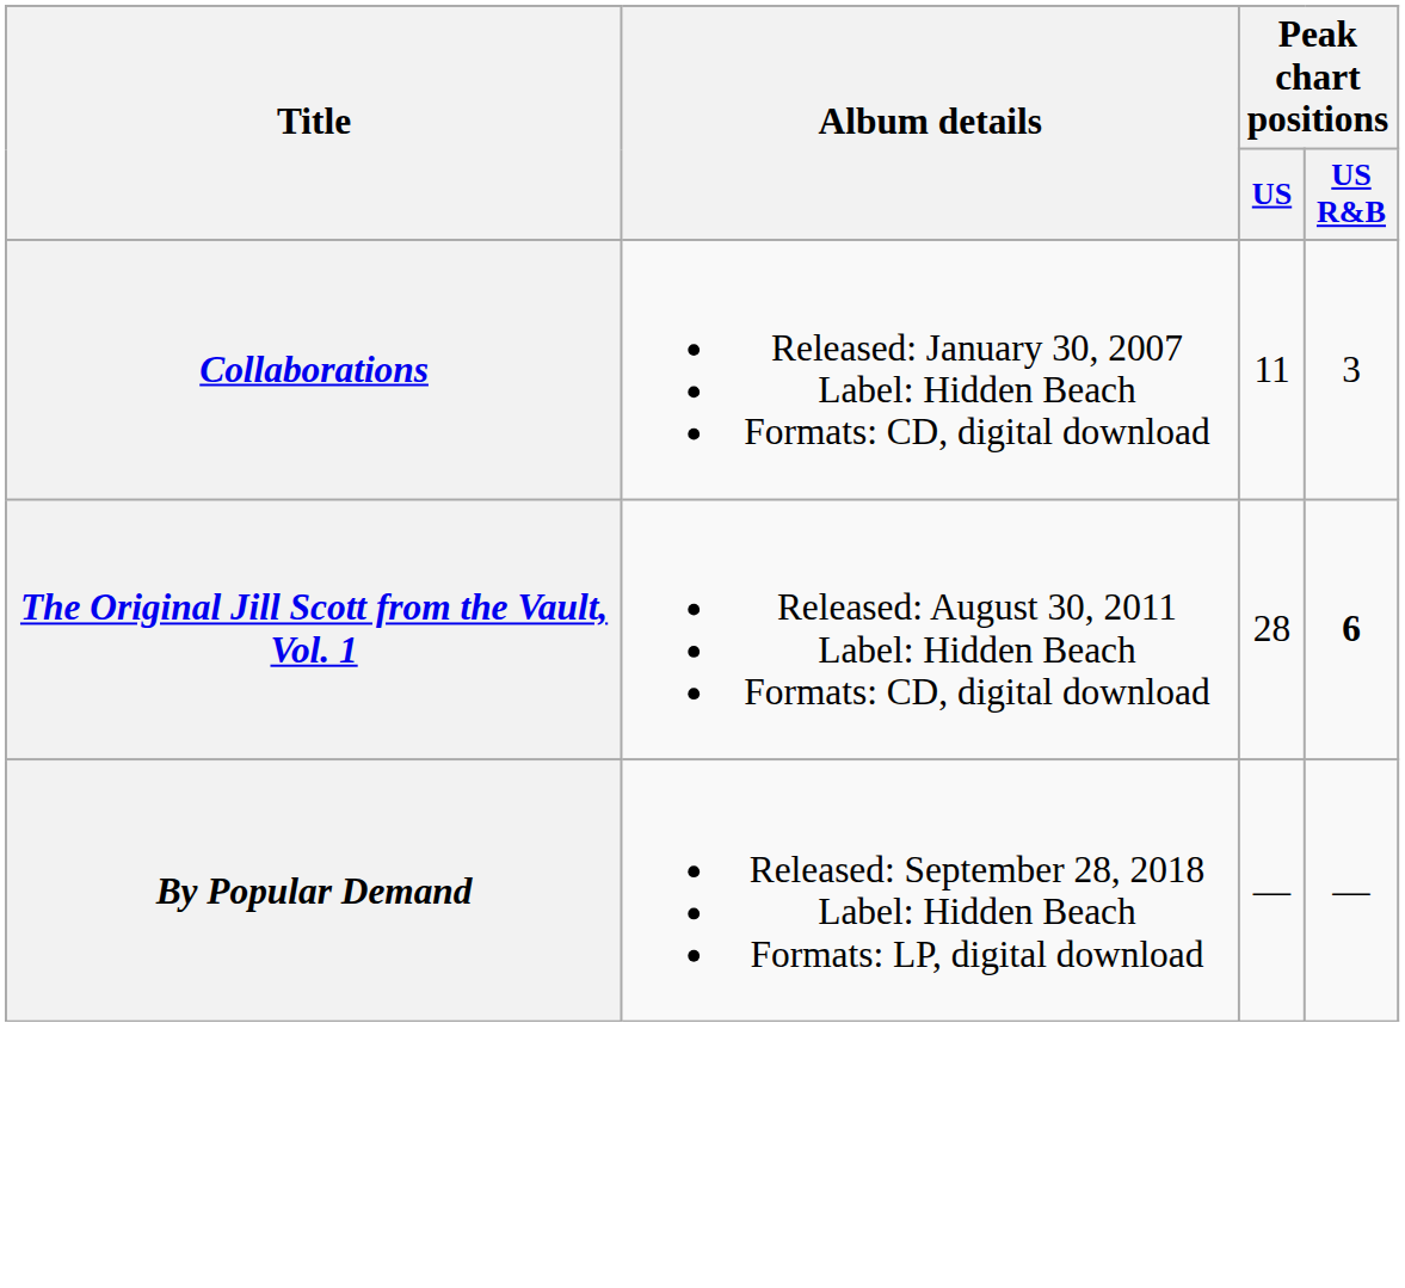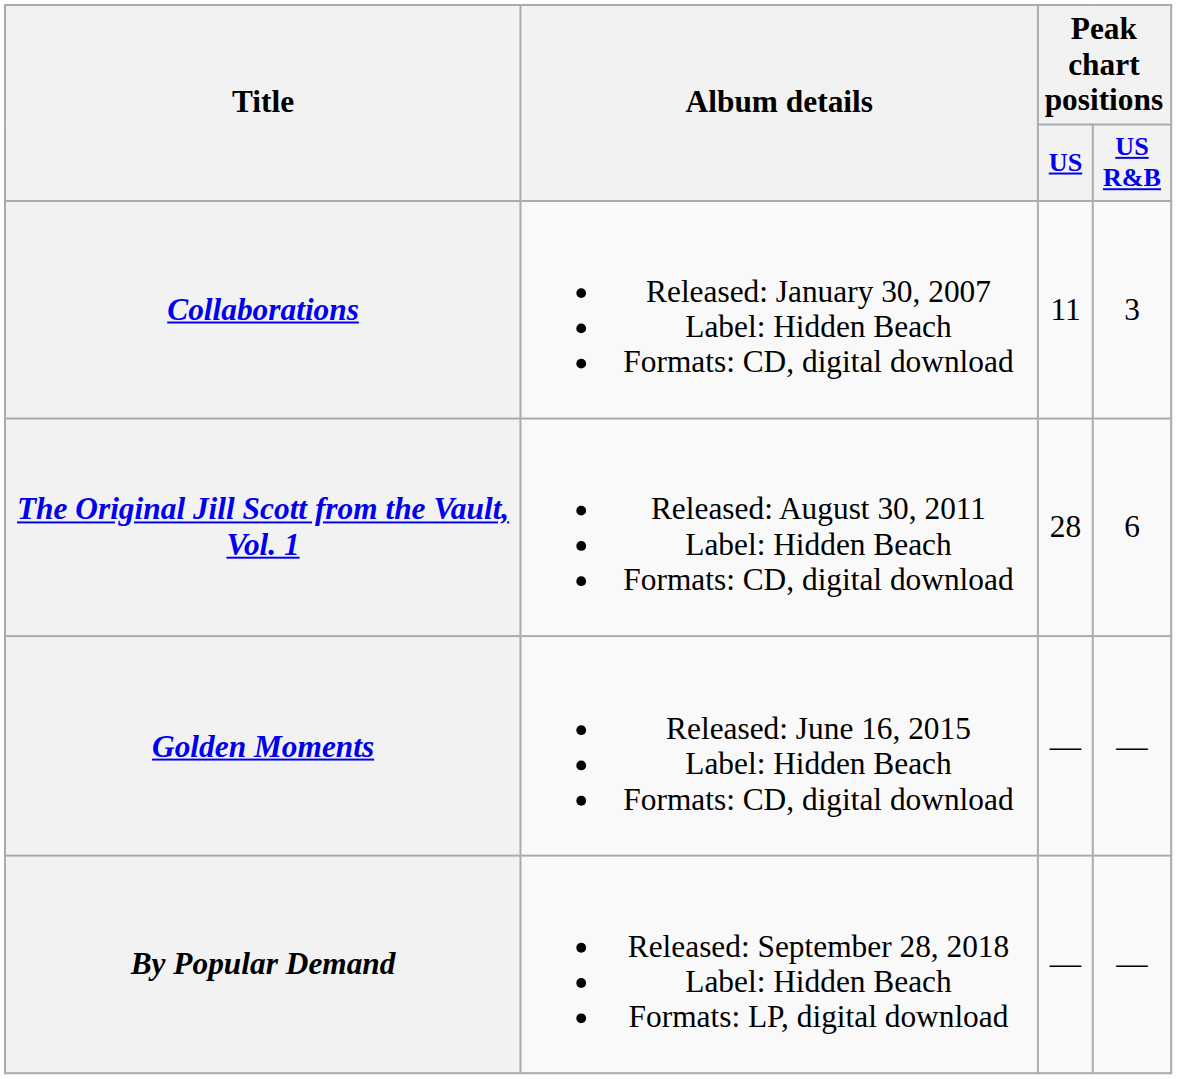 <table class="wikitable plainrowheaders" style="text-align:center;">
 <tr>
 <th rowspan="2" style="width:16em;">Title</th>
 <th rowspan="2" style="width:16em;">Album details</th>
 <th colspan="2">Peak chart positions</th>
 </tr>
 <tr style="font-size:smaller;">
 <th style="width:20px;"><a href='#'>US</a></th>
 <th style="width:20px;"><a href='#'>US<br>R&B</a></th>
 </tr>
 <tr>
 <th scope="row"><em><a href='#'>Collaborations</a></em></th>
 <td><br><ul><li>Released: January 30, 2007</li><li>Label: Hidden Beach</li><li>Formats: CD, digital download</li></ul></td>
 <td>11</td>
 <td>3</td>
 </tr>
 <tr>
 <th scope="row"><em><a href='#'>The Original Jill Scott from the Vault, Vol. 1</a></em></th>
 <td><br><ul><li>Released: August 30, 2011</li><li>Label: Hidden Beach</li><li>Formats: CD, digital download</li></ul></td>
 <td>28</td>
-<td><strong>6</strong></td>
+<td>6</td>
+</tr>
+<tr>
+<th scope="row"><em><a href='#'>Golden Moments</a></em></th>
+<td><br><ul><li>Released: June 16, 2015</li><li>Label: Hidden Beach</li><li>Formats: CD, digital download</li></ul></td>
+<td>—</td>
+<td>—</td>
 </tr>
 <tr>
 <th scope="row"><em>By Popular Demand</em></th>
 <td><br><ul><li>Released: September 28, 2018</li><li>Label: Hidden Beach</li><li>Formats: LP, digital download</li></ul></td>
 <td>—</td>
 <td>—</td>
 </tr>
 </table>
